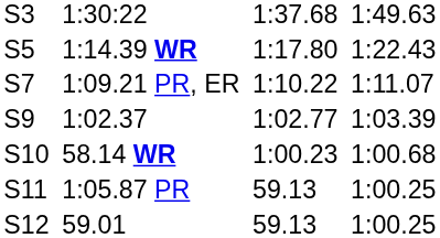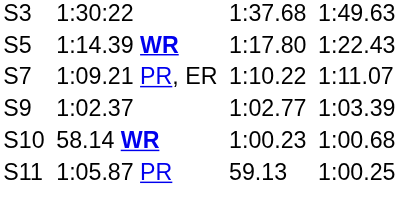 <table>
 <tr>
 <td>S3 <br></td>
 <td></td>
 <td>1:30:22</td>
 <td></td>
 <td>1:37.68</td>
 <td></td>
 <td>1:49.63</td>
 </tr>
 <tr>
 <td>S5 <br></td>
 <td></td>
 <td>1:14.39 <strong><a href='#'>WR</a></strong></td>
 <td></td>
 <td>1:17.80</td>
 <td></td>
 <td>1:22.43</td>
 </tr>
 <tr>
 <td rowspan=2>S7 <br></td>
 <td rowspan=2></td>
 <td rowspan=2>1:09.21 <a href='#'>PR</a>, ER</td>
 <td rowspan=2></td>
 <td rowspan=2>1:10.22</td>
 <td></td>
 <td rowspan=2>1:11.07</td>
 </tr>
 <tr>
 <td></td>
 </tr>
 <tr>
 <td>S9 <br></td>
 <td></td>
 <td>1:02.37</td>
 <td></td>
 <td>1:02.77</td>
 <td></td>
 <td>1:03.39</td>
 </tr>
 <tr>
 <td>S10 <br></td>
 <td></td>
 <td>58.14 <strong><a href='#'>WR</a></strong></td>
 <td></td>
 <td>1:00.23</td>
 <td></td>
 <td>1:00.68</td>
 </tr>
 <tr>
 <td>S11 <br></td>
 <td></td>
 <td>1:05.87 <a href='#'>PR</a></td>
 <td></td>
 <td>59.13</td>
 <td></td>
 <td>1:00.25</td>
 </tr>
-<tr>
-<td>S12 <br></td>
-<td></td>
-<td>59.01</td>
-<td></td>
-<td>59.13</td>
-<td></td>
-<td>1:00.25</td>
-</tr>
 </table>
